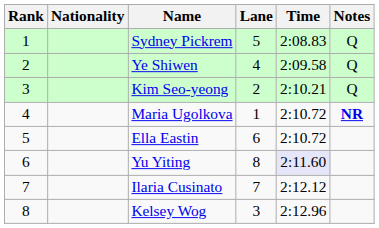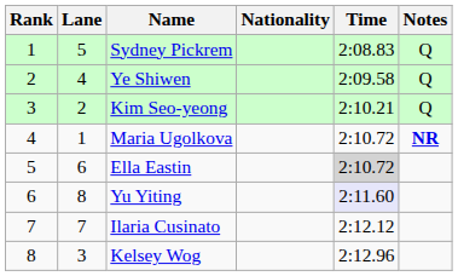 <table class="wikitable sortable" style="text-align:center">
 <tr>
 <th>Rank</th>
+<th>Lane</th>
+<th>Name</th>
 <th>Nationality</th>
-<th>Name</th>
-<th>Lane</th>
 <th>Time</th>
 <th>Notes</th>
 </tr>
 <tr bgcolor=ccffcc>
 <td>1</td>
+<td>5</td>
+<td align=left><a href='#'>Sydney Pickrem</a></td>
 <td align=left></td>
-<td align=left><a href='#'>Sydney Pickrem</a></td>
-<td>5</td>
 <td>2:08.83</td>
 <td>Q</td>
 </tr>
 <tr bgcolor=ccffcc>
 <td>2</td>
+<td>4</td>
+<td align=left><a href='#'>Ye Shiwen</a></td>
 <td align=left></td>
-<td align=left><a href='#'>Ye Shiwen</a></td>
-<td>4</td>
 <td>2:09.58</td>
 <td>Q</td>
 </tr>
 <tr bgcolor=ccffcc>
 <td>3</td>
+<td>2</td>
+<td align=left><a href='#'>Kim Seo-yeong</a></td>
 <td align=left></td>
-<td align=left><a href='#'>Kim Seo-yeong</a></td>
-<td>2</td>
 <td>2:10.21</td>
 <td>Q</td>
 </tr>
 <tr>
 <td>4</td>
+<td>1</td>
+<td align=left><a href='#'>Maria Ugolkova</a></td>
 <td align=left></td>
-<td align=left><a href='#'>Maria Ugolkova</a></td>
-<td>1</td>
 <td>2:10.72</td>
 <td><strong><a href='#'>NR</a></strong></td>
 </tr>
 <tr>
 <td>5</td>
+<td>6</td>
+<td align=left><a href='#'>Ella Eastin</a></td>
 <td align=left></td>
-<td align=left><a href='#'>Ella Eastin</a></td>
-<td>6</td>
-<td>2:10.72</td>
+<td style="background: lightgrey;">2:10.72</td>
 <td></td>
 </tr>
 <tr>
 <td>6</td>
+<td>8</td>
+<td align=left><a href='#'>Yu Yiting</a></td>
 <td align=left></td>
-<td align=left><a href='#'>Yu Yiting</a></td>
-<td>8</td>
 <td style="background: lavender;">2:11.60</td>
 <td></td>
 </tr>
 <tr>
 <td>7</td>
+<td>7</td>
+<td align=left><a href='#'>Ilaria Cusinato</a></td>
 <td align=left></td>
-<td align=left><a href='#'>Ilaria Cusinato</a></td>
-<td>7</td>
 <td>2:12.12</td>
 <td></td>
 </tr>
 <tr>
 <td>8</td>
+<td>3</td>
+<td align=left><a href='#'>Kelsey Wog</a></td>
 <td align=left></td>
-<td align=left><a href='#'>Kelsey Wog</a></td>
-<td>3</td>
 <td>2:12.96</td>
 <td></td>
 </tr>
 </table>
